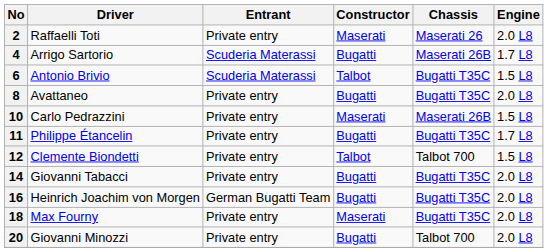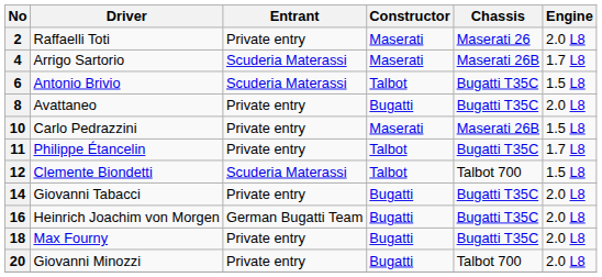 <table class="wikitable" style="font-size: 90%;">
 <tr>
 <th>No</th>
 <th>Driver</th>
 <th>Entrant</th>
 <th>Constructor</th>
 <th>Chassis</th>
 <th>Engine</th>
 </tr>
 <tr>
 <th>2</th>
 <td> Raffaelli Toti</td>
 <td>Private entry</td>
 <td><a href='#'>Maserati</a></td>
 <td><a href='#'>Maserati 26</a></td>
 <td>2.0 <a href='#'>L8</a></td>
 </tr>
 <tr>
 <th>4</th>
 <td> Arrigo Sartorio</td>
 <td><a href='#'>Scuderia Materassi</a></td>
-<td><a href='#'>Bugatti</a></td>
+<td><a href='#'>Maserati</a></td>
 <td><a href='#'>Maserati 26B</a></td>
 <td>1.7 <a href='#'>L8</a></td>
 </tr>
 <tr>
 <th>6</th>
 <td> <a href='#'>Antonio Brivio</a></td>
 <td><a href='#'>Scuderia Materassi</a></td>
 <td><a href='#'>Talbot</a></td>
 <td><a href='#'>Bugatti T35C</a></td>
 <td>1.5 <a href='#'>L8</a></td>
 </tr>
 <tr>
 <th>8</th>
 <td> Avattaneo</td>
 <td>Private entry</td>
 <td><a href='#'>Bugatti</a></td>
 <td><a href='#'>Bugatti T35C</a></td>
 <td>2.0 <a href='#'>L8</a></td>
 </tr>
 <tr>
 <th>10</th>
 <td> Carlo Pedrazzini</td>
 <td>Private entry</td>
 <td><a href='#'>Maserati</a></td>
 <td><a href='#'>Maserati 26B</a></td>
 <td>1.5 <a href='#'>L8</a></td>
 </tr>
 <tr>
 <th>11</th>
 <td> <a href='#'>Philippe Étancelin</a></td>
 <td>Private entry</td>
-<td><a href='#'>Bugatti</a></td>
+<td><a href='#'>Talbot</a></td>
 <td><a href='#'>Bugatti T35C</a></td>
 <td>1.7 <a href='#'>L8</a></td>
 </tr>
 <tr>
 <th>12</th>
 <td> <a href='#'>Clemente Biondetti</a></td>
-<td>Private entry</td>
+<td><a href='#'>Scuderia Materassi</a></td>
 <td><a href='#'>Talbot</a></td>
 <td>Talbot 700</td>
 <td>1.5 <a href='#'>L8</a></td>
 </tr>
 <tr>
 <th>14</th>
 <td> Giovanni Tabacci</td>
 <td>Private entry</td>
 <td><a href='#'>Bugatti</a></td>
 <td><a href='#'>Bugatti T35C</a></td>
 <td>2.0 <a href='#'>L8</a></td>
 </tr>
 <tr>
 <th>16</th>
 <td> Heinrich Joachim von Morgen</td>
 <td>German Bugatti Team</td>
 <td><a href='#'>Bugatti</a></td>
 <td><a href='#'>Bugatti T35C</a></td>
 <td>2.0 <a href='#'>L8</a></td>
 </tr>
 <tr>
 <th>18</th>
 <td> <a href='#'>Max Fourny</a></td>
 <td>Private entry</td>
-<td><a href='#'>Maserati</a></td>
+<td><a href='#'>Bugatti</a></td>
 <td><a href='#'>Bugatti T35C</a></td>
 <td>2.0 <a href='#'>L8</a></td>
 </tr>
 <tr>
 <th>20</th>
 <td> Giovanni Minozzi</td>
 <td>Private entry</td>
 <td><a href='#'>Bugatti</a></td>
 <td>Talbot 700</td>
 <td>2.0 <a href='#'>L8</a></td>
 </tr>
 <tr>
 </tr>
 </table>
